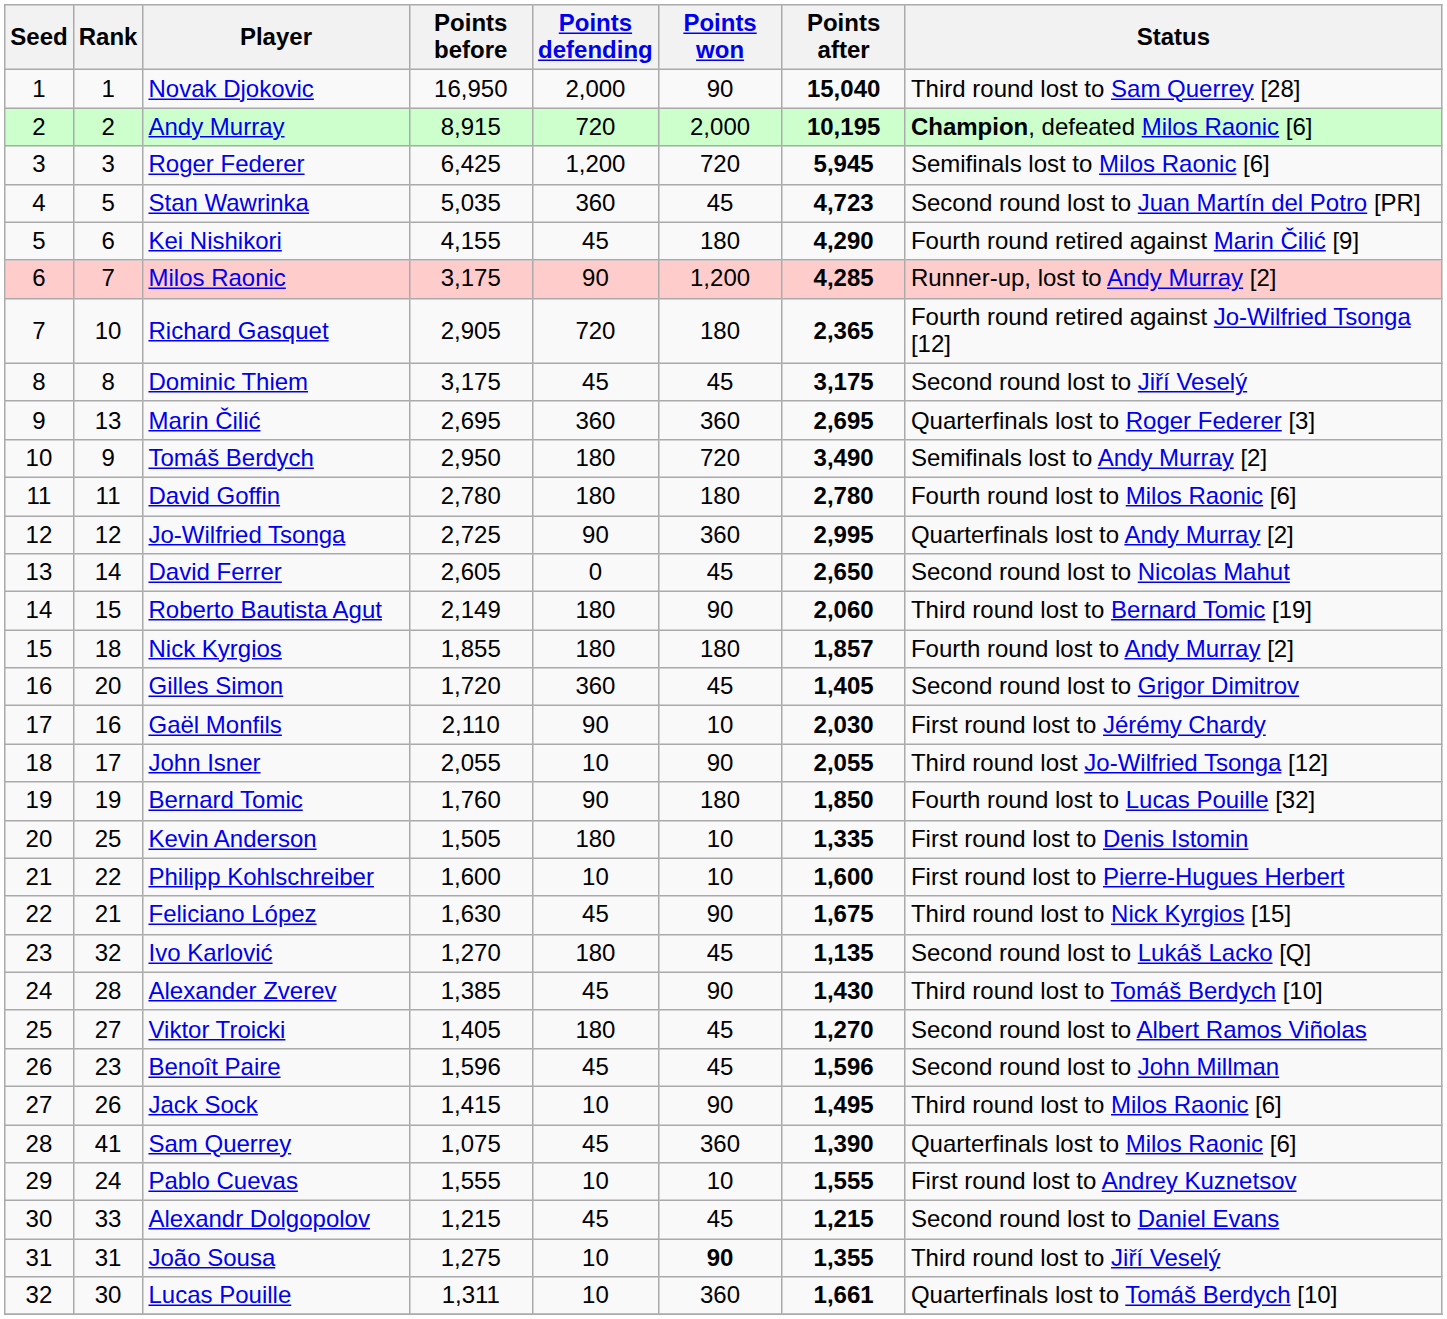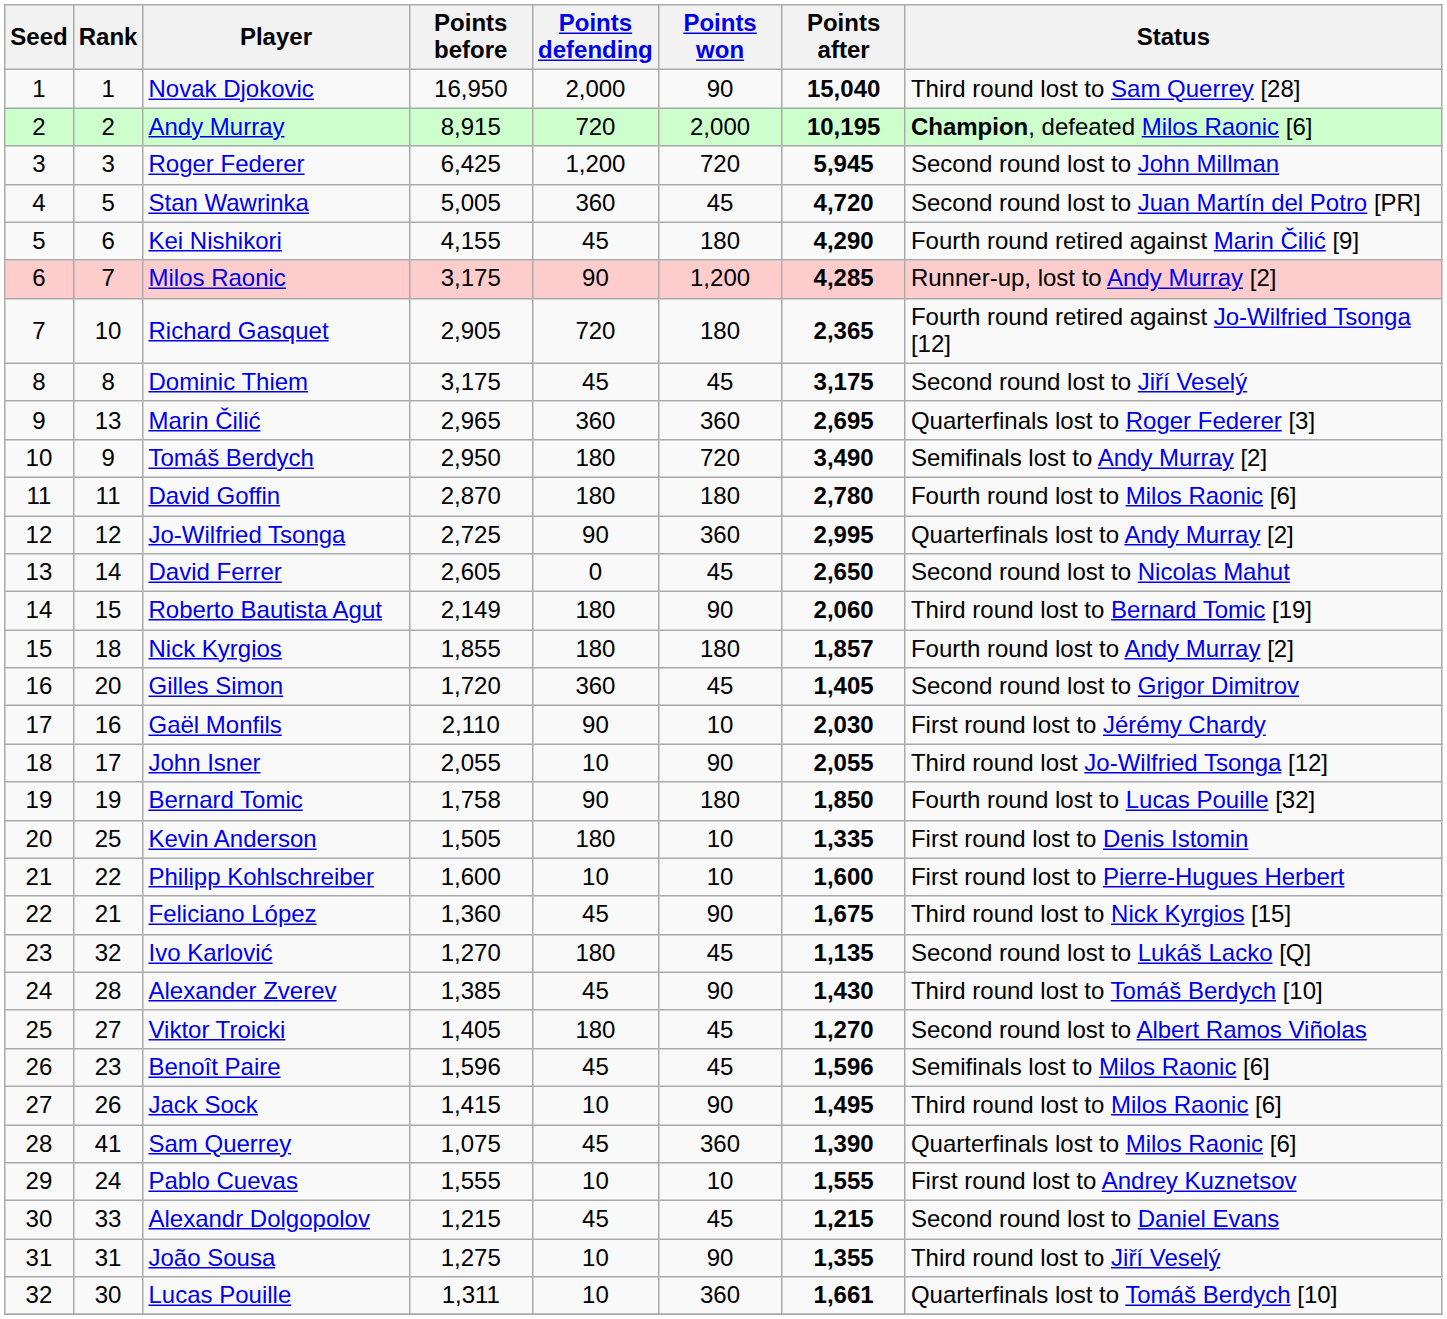 <table class="wikitable sortable" style="text-align:center;">
 <tr>
 <th style="width:30px;">Seed</th>
 <th style="width:30px;">Rank</th>
 <th style="width:170px;">Player</th>
 <th style="width:75px;">Points <br>before</th>
 <th style="width:75px;"><a href='#'>Points <br>defending</a></th>
 <th style="width:75px;"><a href='#'>Points <br>won</a></th>
 <th style="width:75px;">Points <br>after</th>
 <th style="width:350px;">Status</th>
 </tr>
 <tr>
 <td>1</td>
 <td>1</td>
 <td style="text-align:left;" data-sort-value="Novak Djokovic"> <a href='#'>Novak Djokovic</a></td>
 <td>16,950</td>
 <td>2,000</td>
 <td>90</td>
 <td><strong>15,040</strong></td>
 <td style="text-align:left;" data-sort-value=>Third round lost to  <a href='#'>Sam Querrey</a> [28]</td>
 </tr>
 <tr style="background:#cfc;">
 <td>2</td>
 <td>2</td>
 <td style="text-align:left;" data-sort-value="Andy Murray"> <a href='#'>Andy Murray</a></td>
 <td>8,915</td>
 <td>720</td>
 <td>2,000</td>
 <td><strong>10,195</strong></td>
 <td style="text-align:left;" data-sort-value=><strong>Champion</strong>, defeated   <a href='#'>Milos Raonic</a> [6]</td>
 </tr>
 <tr>
 <td>3</td>
 <td>3</td>
 <td style="text-align:left;" data-sort-value="Roger Federer"> <a href='#'>Roger Federer</a></td>
 <td>6,425</td>
 <td>1,200</td>
 <td>720</td>
 <td><strong>5,945</strong></td>
-<td style="text-align:left;" data-sort-value=>Semifinals lost to  <a href='#'>Milos Raonic</a> [6]</td>
+<td style="text-align:left;" data-sort-value=>Second round lost to  <a href='#'>John Millman</a></td>
 </tr>
 <tr>
 <td>4</td>
 <td>5</td>
 <td style="text-align:left;" data-sort-value="Stan Wawrinka"> <a href='#'>Stan Wawrinka</a></td>
-<td>5,035</td>
+<td>5,005</td>
 <td>360</td>
 <td>45</td>
-<td><strong>4,723</strong></td>
+<td><strong>4,720</strong></td>
 <td style="text-align:left;" data-sort-value=>Second round lost to  <a href='#'>Juan Martín del Potro</a> [PR]</td>
 </tr>
 <tr>
 <td>5</td>
 <td>6</td>
 <td style="text-align:left;" data-sort-value="Kei Nishikori"> <a href='#'>Kei Nishikori</a></td>
 <td>4,155</td>
 <td>45</td>
 <td>180</td>
 <td><strong>4,290</strong></td>
 <td style="text-align:left;" data-sort-value=>Fourth round retired against  <a href='#'>Marin Čilić</a> [9]</td>
 </tr>
 <tr style="background:#fcc;">
 <td>6</td>
 <td>7</td>
 <td style="text-align:left;" data-sort-value="Milos Raonic"> <a href='#'>Milos Raonic</a></td>
 <td>3,175</td>
 <td>90</td>
 <td>1,200</td>
 <td><strong>4,285</strong></td>
 <td style="text-align:left;" data-sort-value=>Runner-up, lost to  <a href='#'>Andy Murray</a> [2]</td>
 </tr>
 <tr>
 <td>7</td>
 <td>10</td>
 <td style="text-align:left;" data-sort-value="Richard Gasquet"> <a href='#'>Richard Gasquet</a></td>
 <td>2,905</td>
 <td>720</td>
 <td>180</td>
 <td><strong>2,365</strong></td>
 <td style="text-align:left;" data-sort-value=>Fourth round retired against  <a href='#'>Jo-Wilfried Tsonga</a> [12]</td>
 </tr>
 <tr>
 <td>8</td>
 <td>8</td>
 <td style="text-align:left;" data-sort-value="Dominic Thiem"> <a href='#'>Dominic Thiem</a></td>
 <td>3,175</td>
 <td>45</td>
 <td>45</td>
 <td><strong>3,175</strong></td>
 <td style="text-align:left;" data-sort-value=>Second round lost to  <a href='#'>Jiří Veselý</a></td>
 </tr>
 <tr>
 <td>9</td>
 <td>13</td>
 <td style="text-align:left;" data-sort-value="Marin Čilić"> <a href='#'>Marin Čilić</a></td>
-<td>2,695</td>
+<td>2,965</td>
 <td>360</td>
 <td>360</td>
 <td><strong>2,695</strong></td>
 <td style="text-align:left;" data-sort-value=>Quarterfinals lost to  <a href='#'>Roger Federer</a> [3]</td>
 </tr>
 <tr>
 <td>10</td>
 <td>9</td>
 <td style="text-align:left;" data-sort-value="Tomáš Berdych"> <a href='#'>Tomáš Berdych</a></td>
 <td>2,950</td>
 <td>180</td>
 <td>720</td>
 <td><strong>3,490</strong></td>
 <td style="text-align:left;" data-sort-value=>Semifinals lost to  <a href='#'>Andy Murray</a> [2]</td>
 </tr>
 <tr>
 <td>11</td>
 <td>11</td>
 <td style="text-align:left;" data-sort-value="David Goffin"> <a href='#'>David Goffin</a></td>
-<td>2,780</td>
+<td>2,870</td>
 <td>180</td>
 <td>180</td>
 <td><strong>2,780</strong></td>
 <td style="text-align:left;" data-sort-value=>Fourth round lost to  <a href='#'>Milos Raonic</a> [6]</td>
 </tr>
 <tr>
 <td>12</td>
 <td>12</td>
 <td style="text-align:left;" data-sort-value="Jo-Wilfried Tsonga"> <a href='#'>Jo-Wilfried Tsonga</a></td>
 <td>2,725</td>
 <td>90</td>
 <td>360</td>
 <td><strong>2,995</strong></td>
 <td style="text-align:left;" data-sort-value=>Quarterfinals lost to  <a href='#'>Andy Murray</a> [2]</td>
 </tr>
 <tr>
 <td>13</td>
 <td>14</td>
 <td style="text-align:left;" data-sort-value="David Ferrer"> <a href='#'>David Ferrer</a></td>
 <td>2,605</td>
 <td>0</td>
 <td>45</td>
 <td><strong>2,650</strong></td>
 <td style="text-align:left;" data-sort-value=>Second round lost to  <a href='#'>Nicolas Mahut</a></td>
 </tr>
 <tr>
 <td>14</td>
 <td>15</td>
 <td style="text-align:left;" data-sort-value="Roberto Bautista Agut"> <a href='#'>Roberto Bautista Agut</a></td>
 <td>2,149</td>
 <td>180</td>
 <td>90</td>
 <td><strong>2,060</strong></td>
 <td style="text-align:left;" data-sort-value=>Third round lost to  <a href='#'>Bernard Tomic</a> [19]</td>
 </tr>
 <tr>
 <td>15</td>
 <td>18</td>
 <td style="text-align:left;" data-sort-value="Nick Kyrgios"> <a href='#'>Nick Kyrgios</a></td>
 <td>1,855</td>
 <td>180</td>
 <td>180</td>
 <td><strong>1,857</strong></td>
 <td style="text-align:left;" data-sort-value=>Fourth round lost to  <a href='#'>Andy Murray</a> [2]</td>
 </tr>
 <tr>
 <td>16</td>
 <td>20</td>
 <td style="text-align:left;" data-sort-value="Gilles Simon"> <a href='#'>Gilles Simon</a></td>
 <td>1,720</td>
 <td>360</td>
 <td>45</td>
 <td><strong>1,405</strong></td>
 <td style="text-align:left;" data-sort-value=>Second round lost to  <a href='#'>Grigor Dimitrov</a></td>
 </tr>
 <tr>
 <td>17</td>
 <td>16</td>
 <td style="text-align:left;" data-sort-value="Gaël Monfils"> <a href='#'>Gaël Monfils</a></td>
 <td>2,110</td>
 <td>90</td>
 <td>10</td>
 <td><strong>2,030</strong></td>
 <td style="text-align:left;" data-sort-value=>First round lost to  <a href='#'>Jérémy Chardy</a></td>
 </tr>
 <tr>
 <td>18</td>
 <td>17</td>
 <td style="text-align:left;" data-sort-value="John Isner"> <a href='#'>John Isner</a></td>
 <td>2,055</td>
 <td>10</td>
 <td>90</td>
 <td><strong>2,055</strong></td>
 <td style="text-align:left;" data-sort-value=>Third round lost  <a href='#'>Jo-Wilfried Tsonga</a> [12]</td>
 </tr>
 <tr>
 <td>19</td>
 <td>19</td>
 <td style="text-align:left;" data-sort-value="Bernard Tomic"> <a href='#'>Bernard Tomic</a></td>
-<td>1,760</td>
+<td>1,758</td>
 <td>90</td>
 <td>180</td>
 <td><strong>1,850</strong></td>
 <td style="text-align:left;" data-sort-value=>Fourth round lost to  <a href='#'>Lucas Pouille</a> [32]</td>
 </tr>
 <tr>
 <td>20</td>
 <td>25</td>
 <td style="text-align:left;" data-sort-value="Kevin Anderson"> <a href='#'>Kevin Anderson</a></td>
 <td>1,505</td>
 <td>180</td>
 <td>10</td>
 <td><strong>1,335</strong></td>
 <td style="text-align:left;" data-sort-value=>First round lost to  <a href='#'>Denis Istomin</a></td>
 </tr>
 <tr>
 <td>21</td>
 <td>22</td>
 <td style="text-align:left;" data-sort-value="Philipp Kohlschreiber"> <a href='#'>Philipp Kohlschreiber</a></td>
 <td>1,600</td>
 <td>10</td>
 <td>10</td>
 <td><strong>1,600</strong></td>
 <td style="text-align:left;" data-sort-value=>First round lost to  <a href='#'>Pierre-Hugues Herbert</a></td>
 </tr>
 <tr>
 <td>22</td>
 <td>21</td>
 <td style="text-align:left;" data-sort-value="Feliciano López"> <a href='#'>Feliciano López</a></td>
-<td>1,630</td>
+<td>1,360</td>
 <td>45</td>
 <td>90</td>
 <td><strong>1,675</strong></td>
 <td style="text-align:left;" data-sort-value=>Third round lost to  <a href='#'>Nick Kyrgios</a> [15]</td>
 </tr>
 <tr>
 <td>23</td>
 <td>32</td>
 <td style="text-align:left;" data-sort-value="Ivo Karlović"> <a href='#'>Ivo Karlović</a></td>
 <td>1,270</td>
 <td>180</td>
 <td>45</td>
 <td><strong>1,135</strong></td>
 <td style="text-align:left;" data-sort-value=>Second round lost to  <a href='#'>Lukáš Lacko</a> [Q]</td>
 </tr>
 <tr>
 <td>24</td>
 <td>28</td>
 <td style="text-align:left;" data-sort-value="Alexander Zverev"> <a href='#'>Alexander Zverev</a></td>
 <td>1,385</td>
 <td>45</td>
 <td>90</td>
 <td><strong>1,430</strong></td>
 <td style="text-align:left;" data-sort-value=>Third round lost to  <a href='#'>Tomáš Berdych</a> [10]</td>
 </tr>
 <tr>
 <td>25</td>
 <td>27</td>
 <td style="text-align:left;" data-sort-value="Viktor Troicki"> <a href='#'>Viktor Troicki</a></td>
 <td>1,405</td>
 <td>180</td>
 <td>45</td>
 <td><strong>1,270</strong></td>
 <td style="text-align:left;" data-sort-value=>Second round lost to  <a href='#'>Albert Ramos Viñolas</a></td>
 </tr>
 <tr>
 <td>26</td>
 <td>23</td>
 <td style="text-align:left;" data-sort-value="Benoît Paire"> <a href='#'>Benoît Paire</a></td>
 <td>1,596</td>
 <td>45</td>
 <td>45</td>
 <td><strong>1,596</strong></td>
-<td style="text-align:left;" data-sort-value=>Second round lost to  <a href='#'>John Millman</a></td>
+<td style="text-align:left;" data-sort-value=>Semifinals lost to  <a href='#'>Milos Raonic</a> [6]</td>
 </tr>
 <tr>
 <td>27</td>
 <td>26</td>
 <td style="text-align:left;" data-sort-value="Jack Sock"> <a href='#'>Jack Sock</a></td>
 <td>1,415</td>
 <td>10</td>
 <td>90</td>
 <td><strong>1,495</strong></td>
 <td style="text-align:left;" data-sort-value=>Third round lost to  <a href='#'>Milos Raonic</a> [6]</td>
 </tr>
 <tr>
 <td>28</td>
 <td>41</td>
 <td style="text-align:left;" data-sort-value="Sam Querrey"> <a href='#'>Sam Querrey</a></td>
 <td>1,075</td>
 <td>45</td>
 <td>360</td>
 <td><strong>1,390</strong></td>
 <td style="text-align:left;" data-sort-value=>Quarterfinals lost to  <a href='#'>Milos Raonic</a> [6]</td>
 </tr>
 <tr>
 <td>29</td>
 <td>24</td>
 <td style="text-align:left;" data-sort-value="Pablo Cuevas"> <a href='#'>Pablo Cuevas</a></td>
 <td>1,555</td>
 <td>10</td>
 <td>10</td>
 <td><strong>1,555</strong></td>
 <td style="text-align:left;" data-sort-value=>First round lost to  <a href='#'>Andrey Kuznetsov</a></td>
 </tr>
 <tr>
 <td>30</td>
 <td>33</td>
 <td style="text-align:left;" data-sort-value="Alexandr Dolgopolov"> <a href='#'>Alexandr Dolgopolov</a></td>
 <td>1,215</td>
 <td>45</td>
 <td>45</td>
 <td><strong>1,215</strong></td>
 <td style="text-align:left;" data-sort-value=>Second round lost to  <a href='#'>Daniel Evans</a></td>
 </tr>
 <tr>
 <td>31</td>
 <td>31</td>
 <td style="text-align:left;" data-sort-value="João Sousa"> <a href='#'>João Sousa</a></td>
 <td>1,275</td>
 <td>10</td>
-<td><strong>90</strong></td>
+<td>90</td>
 <td><strong>1,355</strong></td>
 <td style="text-align:left;" data-sort-value=>Third round lost to  <a href='#'>Jiří Veselý</a></td>
 </tr>
 <tr>
 <td>32</td>
 <td>30</td>
 <td style="text-align:left;" data-sort-value="Lucas Pouille"> <a href='#'>Lucas Pouille</a></td>
 <td>1,311</td>
 <td>10</td>
 <td>360</td>
 <td><strong>1,661</strong></td>
 <td style="text-align:left;" data-sort-value=>Quarterfinals lost to  <a href='#'>Tomáš Berdych</a> [10]</td>
 </tr>
 <tr>
 </tr>
 </table>
